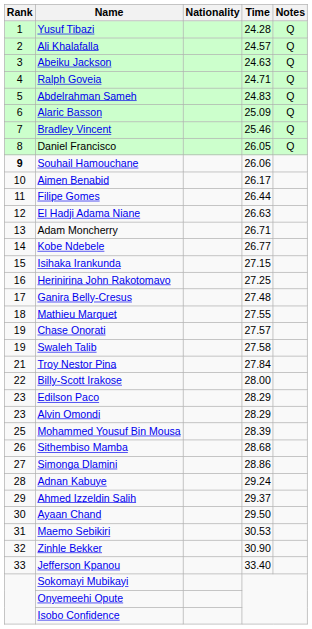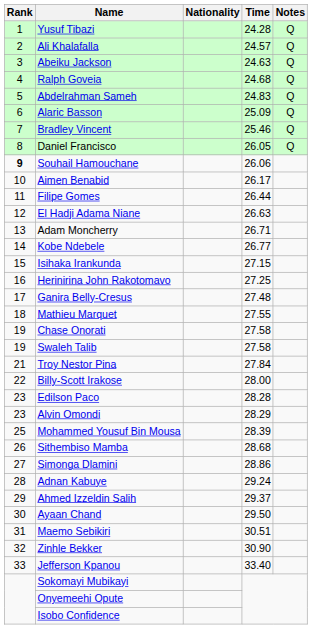 <table class="wikitable sortable" style="text-align:center">
 <tr>
 <th>Rank</th>
 <th>Name</th>
 <th>Nationality</th>
 <th>Time</th>
 <th>Notes</th>
 </tr>
 <tr bgcolor=ccffcc>
 <td>1</td>
 <td align=left><a href='#'>Yusuf Tibazi</a></td>
 <td align=left></td>
 <td>24.28</td>
 <td>Q</td>
 </tr>
 <tr bgcolor=ccffcc>
 <td>2</td>
 <td align=left><a href='#'>Ali Khalafalla</a></td>
 <td align=left></td>
 <td>24.57</td>
 <td>Q</td>
 </tr>
 <tr bgcolor=ccffcc>
 <td>3</td>
 <td align=left><a href='#'>Abeiku Jackson</a></td>
 <td align=left></td>
 <td>24.63</td>
 <td>Q</td>
 </tr>
 <tr bgcolor=ccffcc>
 <td>4</td>
 <td align=left><a href='#'>Ralph Goveia</a></td>
 <td align=left></td>
-<td>24.71</td>
+<td>24.68</td>
 <td>Q</td>
 </tr>
 <tr bgcolor=ccffcc>
 <td>5</td>
 <td align=left><a href='#'>Abdelrahman Sameh</a></td>
 <td align=left></td>
 <td>24.83</td>
 <td>Q</td>
 </tr>
 <tr bgcolor=ccffcc>
 <td>6</td>
 <td align=left><a href='#'>Alaric Basson</a></td>
 <td align=left></td>
 <td>25.09</td>
 <td>Q</td>
 </tr>
 <tr bgcolor=ccffcc>
 <td>7</td>
 <td align=left><a href='#'>Bradley Vincent</a></td>
 <td align=left></td>
 <td>25.46</td>
 <td>Q</td>
 </tr>
 <tr bgcolor=ccffcc>
 <td>8</td>
 <td align=left>Daniel Francisco</td>
 <td align=left></td>
 <td>26.05</td>
 <td>Q</td>
 </tr>
 <tr>
 <td><strong>9</strong></td>
 <td align=left><a href='#'>Souhail Hamouchane</a></td>
 <td align=left></td>
 <td>26.06</td>
 <td></td>
 </tr>
 <tr>
 <td>10</td>
 <td align=left><a href='#'>Aimen Benabid</a></td>
 <td align=left></td>
 <td>26.17</td>
 <td></td>
 </tr>
 <tr>
 <td>11</td>
 <td align=left><a href='#'>Filipe Gomes</a></td>
 <td align=left></td>
 <td>26.44</td>
 <td></td>
 </tr>
 <tr>
 <td>12</td>
 <td align=left><a href='#'>El Hadji Adama Niane</a></td>
 <td align=left></td>
 <td>26.63</td>
 <td></td>
 </tr>
 <tr>
 <td>13</td>
 <td align=left>Adam Moncherry</td>
 <td align=left></td>
 <td>26.71</td>
 <td></td>
 </tr>
 <tr>
 <td>14</td>
 <td align=left><a href='#'>Kobe Ndebele</a></td>
 <td align=left></td>
 <td>26.77</td>
 <td></td>
 </tr>
 <tr>
 <td>15</td>
 <td align=left><a href='#'>Isihaka Irankunda</a></td>
 <td align=left></td>
 <td>27.15</td>
 <td></td>
 </tr>
 <tr>
 <td>16</td>
 <td align=left><a href='#'>Herinirina John Rakotomavo</a></td>
 <td align=left></td>
 <td>27.25</td>
 <td></td>
 </tr>
 <tr>
 <td>17</td>
 <td align=left><a href='#'>Ganira Belly-Cresus</a></td>
 <td align=left></td>
 <td>27.48</td>
 <td></td>
 </tr>
 <tr>
 <td>18</td>
 <td align=left><a href='#'>Mathieu Marquet</a></td>
 <td align=left></td>
 <td>27.55</td>
 <td></td>
 </tr>
 <tr>
 <td>19</td>
 <td align=left><a href='#'>Chase Onorati</a></td>
 <td align=left></td>
-<td>27.57</td>
+<td>27.58</td>
 <td></td>
 </tr>
 <tr>
 <td>19</td>
 <td align=left><a href='#'>Swaleh Talib</a></td>
 <td align=left></td>
 <td>27.58</td>
 <td></td>
 </tr>
 <tr>
 <td>21</td>
 <td align=left><a href='#'>Troy Nestor Pina</a></td>
 <td align=left></td>
 <td>27.84</td>
 <td></td>
 </tr>
 <tr>
 <td>22</td>
 <td align=left><a href='#'>Billy-Scott Irakose</a></td>
 <td align=left></td>
 <td>28.00</td>
 <td></td>
 </tr>
 <tr>
 <td>23</td>
 <td align=left><a href='#'>Edilson Paco</a></td>
 <td align=left></td>
-<td>28.29</td>
+<td>28.28</td>
 <td></td>
 </tr>
 <tr>
 <td>23</td>
 <td align=left><a href='#'>Alvin Omondi</a></td>
 <td align=left></td>
 <td>28.29</td>
 <td></td>
 </tr>
 <tr>
 <td>25</td>
 <td align=left><a href='#'>Mohammed Yousuf Bin Mousa</a></td>
 <td align=left></td>
 <td>28.39</td>
 <td></td>
 </tr>
 <tr>
 <td>26</td>
 <td align=left><a href='#'>Sithembiso Mamba</a></td>
 <td align=left></td>
 <td>28.68</td>
 <td></td>
 </tr>
 <tr>
 <td>27</td>
 <td align=left><a href='#'>Simonga Dlamini</a></td>
 <td align=left></td>
 <td>28.86</td>
 <td></td>
 </tr>
 <tr>
 <td>28</td>
 <td align=left><a href='#'>Adnan Kabuye</a></td>
 <td align=left></td>
 <td>29.24</td>
 <td></td>
 </tr>
 <tr>
 <td>29</td>
 <td align=left><a href='#'>Ahmed Izzeldin Salih</a></td>
 <td align=left></td>
 <td>29.37</td>
 <td></td>
 </tr>
 <tr>
 <td>30</td>
 <td align=left><a href='#'>Ayaan Chand</a></td>
 <td align=left></td>
 <td>29.50</td>
 <td></td>
 </tr>
 <tr>
 <td>31</td>
 <td align=left><a href='#'>Maemo Sebikiri</a></td>
 <td align=left></td>
-<td>30.53</td>
+<td>30.51</td>
 <td></td>
 </tr>
 <tr>
 <td>32</td>
 <td align=left><a href='#'>Zinhle Bekker</a></td>
 <td align=left></td>
 <td>30.90</td>
 <td></td>
 </tr>
 <tr>
 <td>33</td>
 <td align=left><a href='#'>Jefferson Kpanou</a></td>
 <td align=left></td>
 <td>33.40</td>
 <td></td>
 </tr>
 <tr>
 <td rowspan=3></td>
 <td align=left><a href='#'>Sokomayi Mubikayi</a></td>
 <td align=left></td>
 <td colspan=2 rowspan=3></td>
 </tr>
 <tr>
 <td align=left><a href='#'>Onyemeehi Opute</a></td>
 <td align=left></td>
 </tr>
 <tr>
 <td align=left><a href='#'>Isobo Confidence</a></td>
 <td align=left></td>
 </tr>
 </table>
